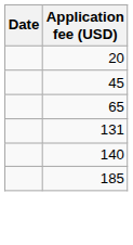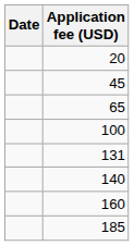 <table class="wikitable sortable" style="text-align:right; font-size:small; line-height:1.2">
 <tr>
 <th>Date</th>
 <th>Application<br>fee (USD)</th>
 </tr>
 <tr>
 <td></td>
 <td>20</td>
 </tr>
 <tr>
 <td></td>
 <td>45</td>
 </tr>
 <tr>
 <td></td>
 <td>65</td>
 </tr>
 <tr>
 <td></td>
+<td>100</td>
+</tr>
+<tr>
+<td></td>
 <td>131</td>
 </tr>
 <tr>
 <td></td>
 <td>140</td>
 </tr>
 <tr>
 <td></td>
+<td>160</td>
+</tr>
+<tr>
+<td></td>
 <td>185</td>
 </tr>
 </table>
